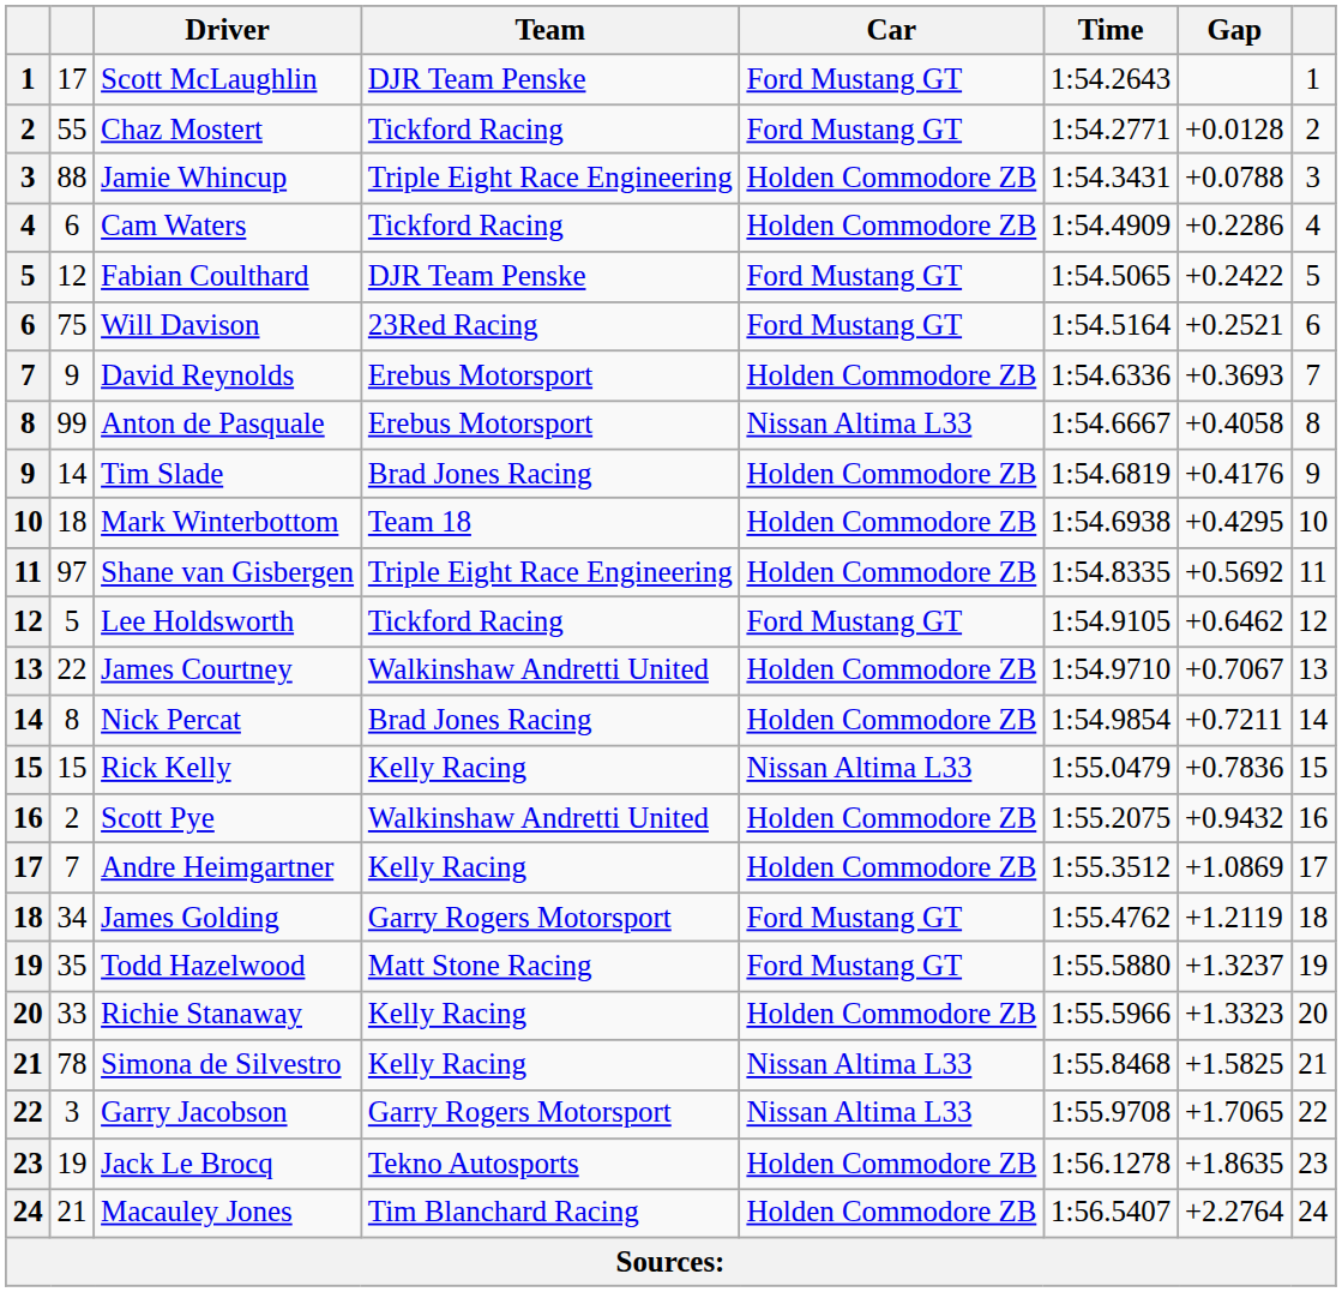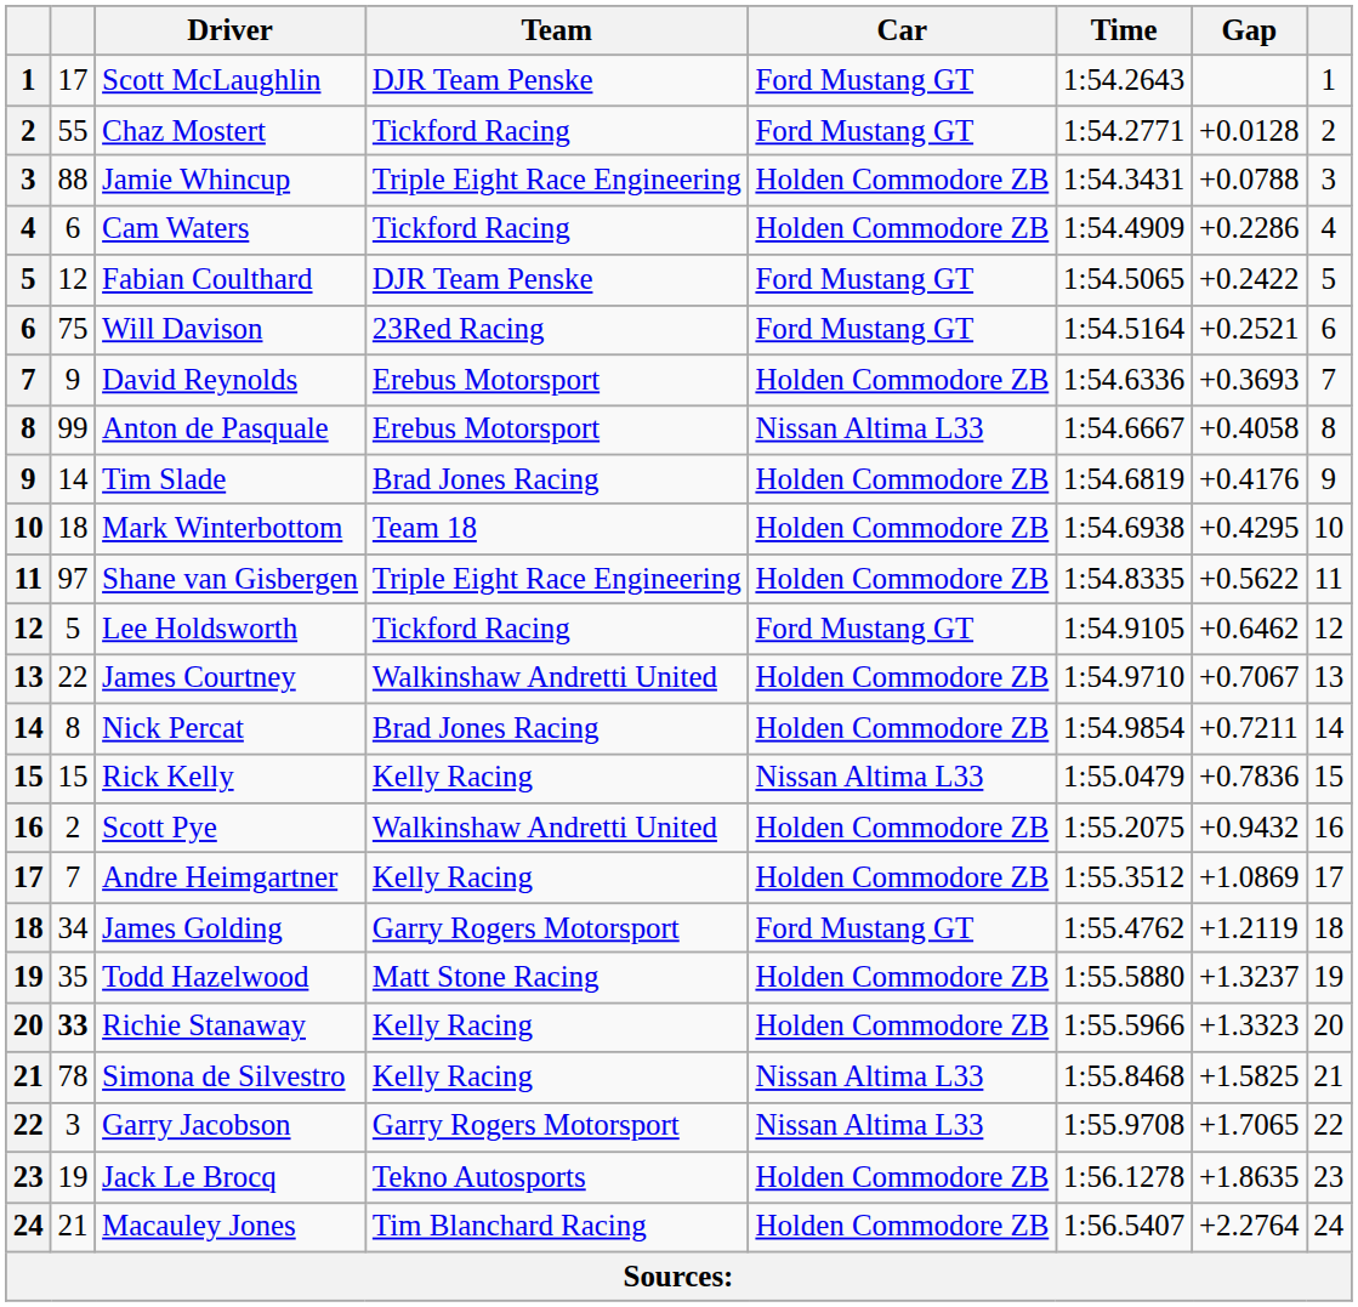 <table class="wikitable" style="font-size: 85%">
 <tr>
 <th></th>
 <th></th>
 <th>Driver</th>
 <th>Team</th>
 <th>Car</th>
 <th>Time</th>
 <th>Gap</th>
 <th></th>
 </tr>
 <tr>
 <th>1</th>
 <td align="center">17</td>
 <td> <a href='#'>Scott McLaughlin</a></td>
 <td><a href='#'>DJR Team Penske</a></td>
 <td><a href='#'>Ford Mustang GT</a></td>
 <td>1:54.2643</td>
 <td></td>
 <td align="center">1</td>
 </tr>
 <tr>
 <th>2</th>
 <td align="center">55</td>
 <td> <a href='#'>Chaz Mostert</a></td>
 <td><a href='#'>Tickford Racing</a></td>
 <td><a href='#'>Ford Mustang GT</a></td>
 <td>1:54.2771</td>
 <td>+0.0128</td>
 <td align="center">2</td>
 </tr>
 <tr>
 <th>3</th>
 <td align="center">88</td>
 <td> <a href='#'>Jamie Whincup</a></td>
 <td><a href='#'>Triple Eight Race Engineering</a></td>
 <td><a href='#'>Holden Commodore ZB</a></td>
 <td>1:54.3431</td>
 <td>+0.0788</td>
 <td align="center">3</td>
 </tr>
 <tr>
 <th>4</th>
 <td align="center">6</td>
 <td> <a href='#'>Cam Waters</a></td>
 <td><a href='#'>Tickford Racing</a></td>
 <td><a href='#'>Holden Commodore ZB</a></td>
 <td>1:54.4909</td>
 <td>+0.2286</td>
 <td align="center">4</td>
 </tr>
 <tr>
 <th>5</th>
 <td align="center">12</td>
 <td> <a href='#'>Fabian Coulthard</a></td>
 <td><a href='#'>DJR Team Penske</a></td>
 <td><a href='#'>Ford Mustang GT</a></td>
 <td>1:54.5065</td>
 <td>+0.2422</td>
 <td align="center">5</td>
 </tr>
 <tr>
 <th>6</th>
 <td align="center">75</td>
 <td> <a href='#'>Will Davison</a></td>
 <td><a href='#'>23Red Racing</a></td>
 <td><a href='#'>Ford Mustang GT</a></td>
 <td>1:54.5164</td>
 <td>+0.2521</td>
 <td align="center">6</td>
 </tr>
 <tr>
 <th>7</th>
 <td align="center">9</td>
 <td> <a href='#'>David Reynolds</a></td>
 <td><a href='#'>Erebus Motorsport</a></td>
 <td><a href='#'>Holden Commodore ZB</a></td>
 <td>1:54.6336</td>
 <td>+0.3693</td>
 <td align="center">7</td>
 </tr>
 <tr>
 <th>8</th>
 <td align="center">99</td>
 <td> <a href='#'>Anton de Pasquale</a></td>
 <td><a href='#'>Erebus Motorsport</a></td>
 <td><a href='#'>Nissan Altima L33</a></td>
 <td>1:54.6667</td>
 <td>+0.4058</td>
 <td align="center">8</td>
 </tr>
 <tr>
 <th>9</th>
 <td align="center">14</td>
 <td> <a href='#'>Tim Slade</a></td>
 <td><a href='#'>Brad Jones Racing</a></td>
 <td><a href='#'>Holden Commodore ZB</a></td>
 <td>1:54.6819</td>
 <td>+0.4176</td>
 <td align="center">9</td>
 </tr>
 <tr>
 <th>10</th>
 <td align="center">18</td>
 <td> <a href='#'>Mark Winterbottom</a></td>
 <td><a href='#'>Team 18</a></td>
 <td><a href='#'>Holden Commodore ZB</a></td>
 <td>1:54.6938</td>
 <td>+0.4295</td>
 <td align="center">10</td>
 </tr>
 <tr>
 <th>11</th>
 <td align="center">97</td>
 <td> <a href='#'>Shane van Gisbergen</a></td>
 <td><a href='#'>Triple Eight Race Engineering</a></td>
 <td><a href='#'>Holden Commodore ZB</a></td>
 <td>1:54.8335</td>
-<td>+0.5692</td>
+<td>+0.5622</td>
 <td align="center">11</td>
 </tr>
 <tr>
 <th>12</th>
 <td align="center">5</td>
 <td> <a href='#'>Lee Holdsworth</a></td>
 <td><a href='#'>Tickford Racing</a></td>
 <td><a href='#'>Ford Mustang GT</a></td>
 <td>1:54.9105</td>
 <td>+0.6462</td>
 <td align="center">12</td>
 </tr>
 <tr>
 <th>13</th>
 <td align="center">22</td>
 <td> <a href='#'>James Courtney</a></td>
 <td><a href='#'>Walkinshaw Andretti United</a></td>
 <td><a href='#'>Holden Commodore ZB</a></td>
 <td>1:54.9710</td>
 <td>+0.7067</td>
 <td align="center">13</td>
 </tr>
 <tr>
 <th>14</th>
 <td align="center">8</td>
 <td> <a href='#'>Nick Percat</a></td>
 <td><a href='#'>Brad Jones Racing</a></td>
 <td><a href='#'>Holden Commodore ZB</a></td>
 <td>1:54.9854</td>
 <td>+0.7211</td>
 <td align="center">14</td>
 </tr>
 <tr>
 <th>15</th>
 <td align="center">15</td>
 <td> <a href='#'>Rick Kelly</a></td>
 <td><a href='#'>Kelly Racing</a></td>
 <td><a href='#'>Nissan Altima L33</a></td>
 <td>1:55.0479</td>
 <td>+0.7836</td>
 <td align="center">15</td>
 </tr>
 <tr>
 <th>16</th>
 <td align="center">2</td>
 <td> <a href='#'>Scott Pye</a></td>
 <td><a href='#'>Walkinshaw Andretti United</a></td>
 <td><a href='#'>Holden Commodore ZB</a></td>
 <td>1:55.2075</td>
 <td>+0.9432</td>
 <td align="center">16</td>
 </tr>
 <tr>
 <th>17</th>
 <td align="center">7</td>
 <td> <a href='#'>Andre Heimgartner</a></td>
 <td><a href='#'>Kelly Racing</a></td>
 <td><a href='#'>Holden Commodore ZB</a></td>
 <td>1:55.3512</td>
 <td>+1.0869</td>
 <td align="center">17</td>
 </tr>
 <tr>
 <th>18</th>
 <td align="center">34</td>
 <td> <a href='#'>James Golding</a></td>
 <td><a href='#'>Garry Rogers Motorsport</a></td>
 <td><a href='#'>Ford Mustang GT</a></td>
 <td>1:55.4762</td>
 <td>+1.2119</td>
 <td align="center">18</td>
 </tr>
 <tr>
 <th>19</th>
 <td align="center">35</td>
 <td> <a href='#'>Todd Hazelwood</a></td>
 <td><a href='#'>Matt Stone Racing</a></td>
-<td><a href='#'>Ford Mustang GT</a></td>
+<td><a href='#'>Holden Commodore ZB</a></td>
 <td>1:55.5880</td>
 <td>+1.3237</td>
 <td align="center">19</td>
 </tr>
 <tr>
 <th>20</th>
-<td align="center">33</td>
+<td align="center"><strong>33</strong></td>
 <td> <a href='#'>Richie Stanaway</a></td>
 <td><a href='#'>Kelly Racing</a></td>
 <td><a href='#'>Holden Commodore ZB</a></td>
 <td>1:55.5966</td>
 <td>+1.3323</td>
 <td align="center">20</td>
 </tr>
 <tr>
 <th>21</th>
 <td align="center">78</td>
 <td> <a href='#'>Simona de Silvestro</a></td>
 <td><a href='#'>Kelly Racing</a></td>
 <td><a href='#'>Nissan Altima L33</a></td>
 <td>1:55.8468</td>
 <td>+1.5825</td>
 <td align="center">21</td>
 </tr>
 <tr>
 <th>22</th>
 <td align="center">3</td>
 <td> <a href='#'>Garry Jacobson</a></td>
 <td><a href='#'>Garry Rogers Motorsport</a></td>
 <td><a href='#'>Nissan Altima L33</a></td>
 <td>1:55.9708</td>
 <td>+1.7065</td>
 <td align="center">22</td>
 </tr>
 <tr>
 <th>23</th>
 <td align="center">19</td>
 <td> <a href='#'>Jack Le Brocq</a></td>
 <td><a href='#'>Tekno Autosports</a></td>
 <td><a href='#'>Holden Commodore ZB</a></td>
 <td>1:56.1278</td>
 <td>+1.8635</td>
 <td align="center">23</td>
 </tr>
 <tr>
 <th>24</th>
 <td align="center">21</td>
 <td> <a href='#'>Macauley Jones</a></td>
 <td><a href='#'>Tim Blanchard Racing</a></td>
 <td><a href='#'>Holden Commodore ZB</a></td>
 <td>1:56.5407</td>
 <td>+2.2764</td>
 <td align="center">24</td>
 </tr>
 <tr>
 <th colspan="8">Sources:</th>
 </tr>
 </table>
